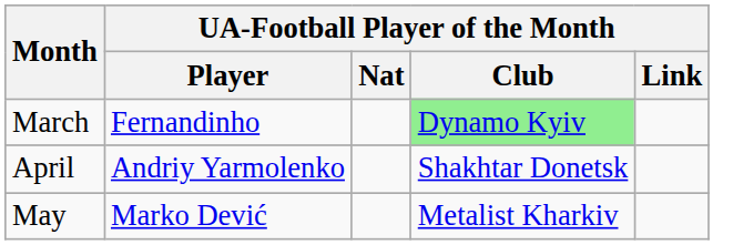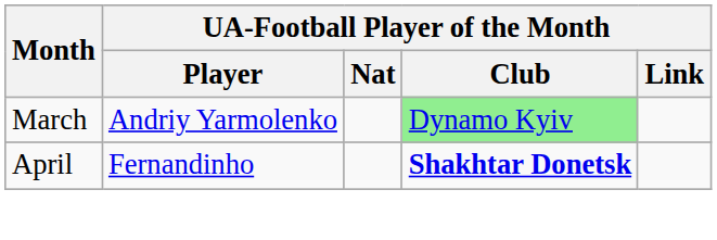 <table class="wikitable">
 <tr>
 <th rowspan="2">Month</th>
 <th colspan="4">UA-Football Player of the Month</th>
 </tr>
 <tr>
 <th>Player</th>
 <th>Nat</th>
 <th>Club</th>
 <th>Link</th>
 </tr>
 <tr>
 <td>March</td>
-<td><a href='#'>Fernandinho</a></td>
+<td><a href='#'>Andriy Yarmolenko</a></td>
 <td></td>
 <td style="background: lightgreen;"><a href='#'>Dynamo Kyiv</a></td>
 <td></td>
 </tr>
 <tr>
 <td>April</td>
-<td><a href='#'>Andriy Yarmolenko</a></td>
+<td><a href='#'>Fernandinho</a></td>
 <td></td>
-<td><a href='#'>Shakhtar Donetsk</a></td>
-<td></td>
-</tr>
-<tr>
-<td>May</td>
-<td><a href='#'>Marko Dević</a></td>
-<td></td>
-<td><a href='#'>Metalist Kharkiv</a></td>
+<td><strong><a href='#'>Shakhtar Donetsk</a></strong></td>
 <td></td>
 </tr>
 </table>
